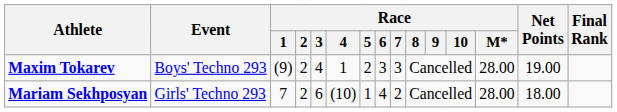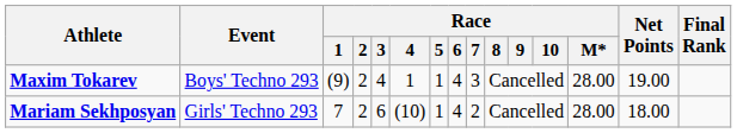 <table class="wikitable" style="font-size:90%">
 <tr>
 <th rowspan="2">Athlete</th>
 <th rowspan="2">Event</th>
 <th colspan=11>Race</th>
 <th rowspan=2>Net<br>Points</th>
 <th rowspan=2>Final <br>Rank</th>
 </tr>
 <tr style="font-size:95%">
 <th>1</th>
 <th>2</th>
 <th>3</th>
 <th>4</th>
 <th>5</th>
 <th>6</th>
 <th>7</th>
 <th>8</th>
 <th>9</th>
 <th>10</th>
 <th>M*</th>
 </tr>
 <tr align=center>
 <td align=left><strong><a href='#'>Maxim Tokarev</a></strong></td>
 <td align=left><a href='#'>Boys' Techno 293</a></td>
 <td>(9)</td>
 <td>2</td>
 <td>4</td>
 <td>1</td>
-<td>2</td>
-<td>3</td>
+<td>1</td>
+<td>4</td>
 <td>3</td>
 <td colspan=3>Cancelled</td>
 <td>28.00</td>
 <td>19.00</td>
 <td></td>
 </tr>
 <tr align=center>
 <td align=left><strong><a href='#'>Mariam Sekhposyan</a></strong></td>
 <td align=left><a href='#'>Girls' Techno 293</a></td>
 <td>7</td>
 <td>2</td>
 <td>6</td>
 <td>(10)</td>
 <td>1</td>
 <td>4</td>
 <td>2</td>
 <td colspan=3>Cancelled</td>
 <td>28.00</td>
 <td>18.00</td>
 <td></td>
 </tr>
 </table>
